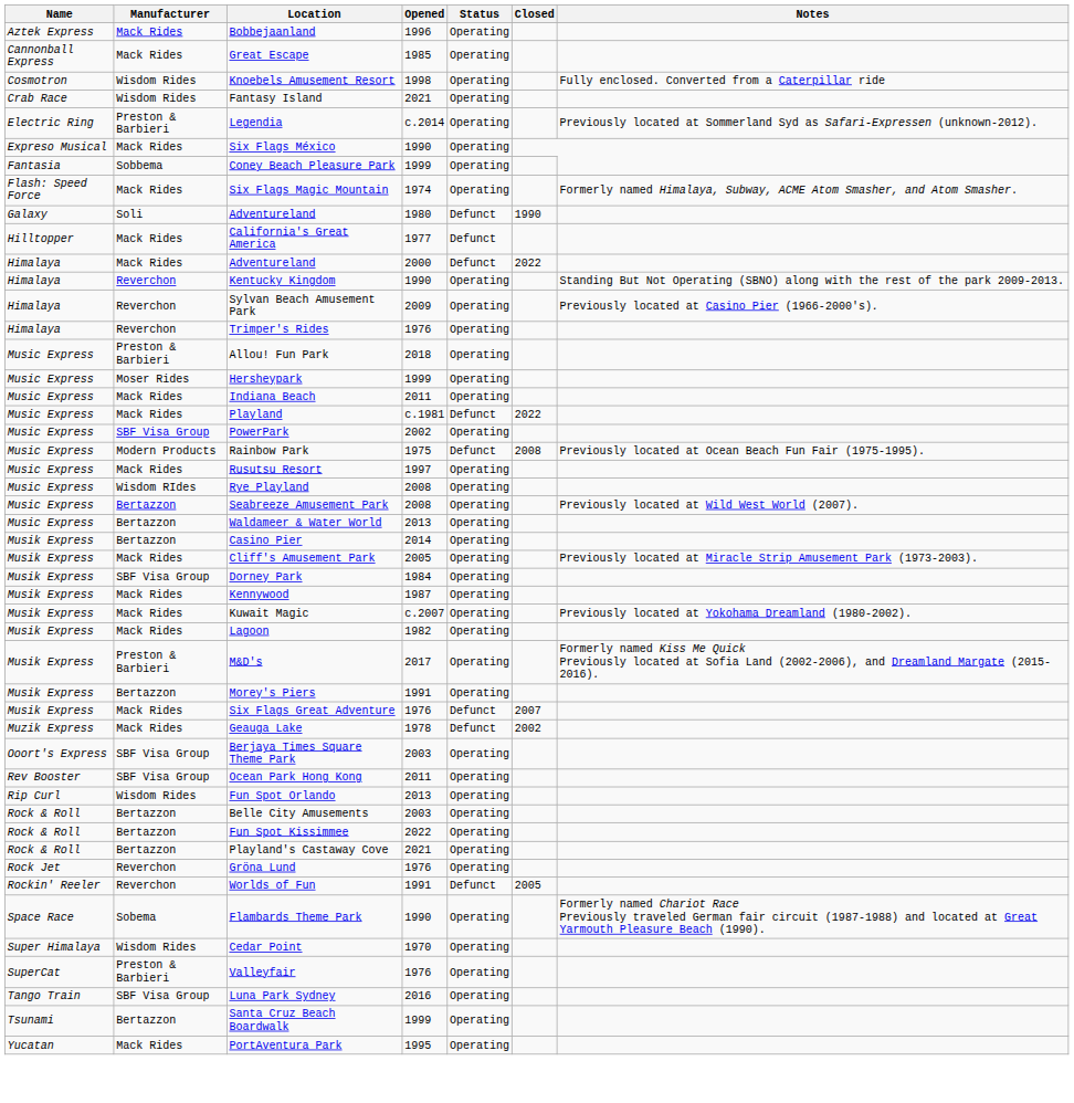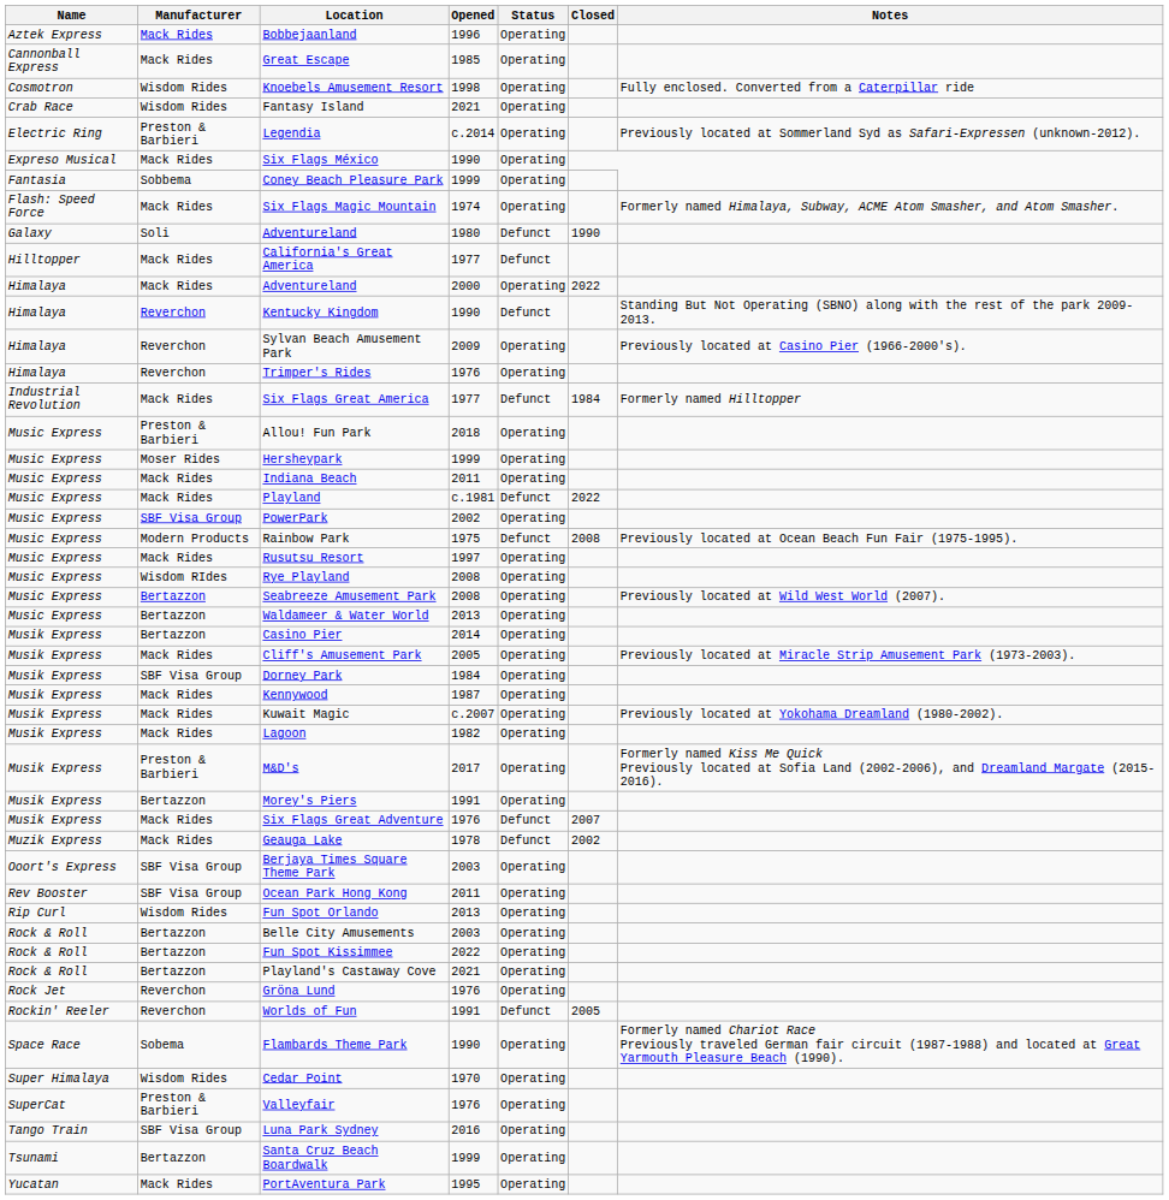 <table class="wikitable">
 <tr>
 <th>Name</th>
 <th>Manufacturer</th>
 <th>Location</th>
 <th>Opened</th>
 <th>Status</th>
 <th>Closed</th>
 <th>Notes</th>
 </tr>
 <tr>
 <td><em>Aztek Express</em></td>
 <td><a href='#'>Mack Rides</a></td>
 <td><a href='#'>Bobbejaanland</a></td>
 <td>1996</td>
 <td>Operating</td>
 <td></td>
 <td></td>
 </tr>
 <tr>
 <td><em>Cannonball Express</em></td>
 <td>Mack Rides</td>
 <td><a href='#'>Great Escape</a></td>
 <td>1985</td>
 <td>Operating</td>
 <td></td>
 <td></td>
 </tr>
 <tr>
 <td><em>Cosmotron</em></td>
 <td>Wisdom Rides</td>
 <td><a href='#'>Knoebels Amusement Resort</a></td>
 <td>1998</td>
 <td>Operating</td>
 <td></td>
 <td>Fully enclosed. Converted from a <a href='#'>Caterpillar</a> ride</td>
 </tr>
 <tr>
 <td><em>Crab Race</em></td>
 <td>Wisdom Rides</td>
 <td>Fantasy Island</td>
 <td>2021</td>
 <td>Operating</td>
 <td></td>
 <td></td>
 </tr>
 <tr>
 <td><em>Electric Ring</em></td>
 <td>Preston & Barbieri</td>
 <td><a href='#'>Legendia</a></td>
 <td>c.2014</td>
 <td>Operating</td>
 <td></td>
 <td>Previously located at Sommerland Syd as <em>Safari-Expressen</em> (unknown-2012).</td>
 </tr>
 <tr>
 <td><em>Expreso Musical</em></td>
 <td>Mack Rides</td>
 <td><a href='#'>Six Flags México</a></td>
 <td>1990</td>
 <td>Operating</td>
 </tr>
 <tr>
 <td><em>Fantasia</em></td>
 <td>Sobbema</td>
 <td><a href='#'>Coney Beach Pleasure Park</a></td>
 <td>1999</td>
 <td>Operating</td>
 <td></td>
 </tr>
 <tr>
 <td><em>Flash: Speed Force</em></td>
 <td>Mack Rides</td>
 <td><a href='#'>Six Flags Magic Mountain</a></td>
 <td>1974</td>
 <td>Operating</td>
 <td></td>
 <td>Formerly named <em>Himalaya, Subway, ACME Atom Smasher, and Atom Smasher</em>.</td>
 </tr>
 <tr>
 <td><em>Galaxy</em></td>
 <td>Soli</td>
 <td><a href='#'>Adventureland</a></td>
 <td>1980</td>
 <td>Defunct</td>
 <td>1990</td>
 <td></td>
 </tr>
 <tr>
 <td><em>Hilltopper</em></td>
 <td>Mack Rides</td>
 <td><a href='#'>California's Great America</a></td>
 <td>1977</td>
 <td>Defunct</td>
 <td></td>
 <td></td>
 </tr>
 <tr>
 <td><em>Himalaya</em></td>
 <td>Mack Rides</td>
 <td><a href='#'>Adventureland</a></td>
 <td>2000</td>
-<td>Defunct</td>
+<td>Operating</td>
 <td>2022</td>
 <td></td>
 </tr>
 <tr>
 <td><em>Himalaya</em></td>
 <td><a href='#'>Reverchon</a></td>
 <td><a href='#'>Kentucky Kingdom</a></td>
 <td>1990</td>
-<td>Operating</td>
+<td>Defunct</td>
 <td></td>
 <td>Standing But Not Operating (SBNO) along with the rest of the park 2009-2013.</td>
 </tr>
 <tr>
 <td><em>Himalaya</em></td>
 <td>Reverchon</td>
 <td>Sylvan Beach Amusement Park</td>
 <td>2009</td>
 <td>Operating</td>
 <td></td>
 <td>Previously located at <a href='#'>Casino Pier</a> (1966-2000's)<em>.</em></td>
 </tr>
 <tr>
 <td><em>Himalaya</em></td>
 <td>Reverchon</td>
 <td><a href='#'>Trimper's Rides</a></td>
 <td>1976</td>
 <td>Operating</td>
 <td></td>
 <td></td>
+</tr>
+<tr>
+<td><em>Industrial Revolution</em></td>
+<td>Mack Rides</td>
+<td><a href='#'>Six Flags Great America</a></td>
+<td>1977</td>
+<td>Defunct</td>
+<td>1984</td>
+<td>Formerly named <em>Hilltopper</em></td>
 </tr>
 <tr>
 <td><em>Music Express</em></td>
 <td>Preston & Barbieri</td>
 <td>Allou! Fun Park</td>
 <td>2018</td>
 <td>Operating</td>
 <td></td>
 <td></td>
 </tr>
 <tr>
 <td><em>Music Express</em></td>
 <td>Moser Rides</td>
 <td><a href='#'>Hersheypark</a></td>
 <td>1999</td>
 <td>Operating</td>
 <td></td>
 <td></td>
 </tr>
 <tr>
 <td><em>Music Express</em></td>
 <td>Mack Rides</td>
 <td><a href='#'>Indiana Beach</a></td>
 <td>2011</td>
 <td>Operating</td>
 <td></td>
 <td></td>
 </tr>
 <tr>
 <td><em>Music Express</em></td>
 <td>Mack Rides</td>
 <td><a href='#'>Playland</a></td>
 <td>c.1981</td>
 <td>Defunct</td>
 <td>2022</td>
 <td></td>
 </tr>
 <tr>
 <td><em>Music Express</em></td>
 <td><a href='#'>SBF Visa Group</a></td>
 <td><a href='#'>PowerPark</a></td>
 <td>2002</td>
 <td>Operating</td>
 <td></td>
 <td></td>
 </tr>
 <tr>
 <td><em>Music Express</em></td>
 <td>Modern Products</td>
 <td>Rainbow Park</td>
 <td>1975</td>
 <td>Defunct</td>
 <td>2008</td>
 <td>Previously located at Ocean Beach Fun Fair (1975-1995).</td>
 </tr>
 <tr>
 <td><em>Music Express</em></td>
 <td>Mack Rides</td>
 <td><a href='#'>Rusutsu Resort</a></td>
 <td>1997</td>
 <td>Operating</td>
 <td></td>
 <td></td>
 </tr>
 <tr>
 <td><em>Music Express</em></td>
 <td>Wisdom RIdes</td>
 <td><a href='#'>Rye Playland</a></td>
 <td>2008</td>
 <td>Operating</td>
 <td></td>
 <td></td>
 </tr>
 <tr>
 <td><em>Music Express</em></td>
 <td><a href='#'>Bertazzon</a></td>
 <td><a href='#'>Seabreeze Amusement Park</a></td>
 <td>2008</td>
 <td>Operating</td>
 <td></td>
 <td>Previously located at <a href='#'>Wild West World</a> (2007).</td>
 </tr>
 <tr>
 <td><em>Music Express</em></td>
 <td>Bertazzon</td>
 <td><a href='#'>Waldameer & Water World</a></td>
 <td>2013</td>
 <td>Operating</td>
 <td></td>
 <td></td>
 </tr>
 <tr>
 <td><em>Musik Express</em></td>
 <td>Bertazzon</td>
 <td><a href='#'>Casino Pier</a></td>
 <td>2014</td>
 <td>Operating</td>
 <td></td>
 <td></td>
 </tr>
 <tr>
 <td><em>Musik Express</em></td>
 <td>Mack Rides</td>
 <td><a href='#'>Cliff's Amusement Park</a></td>
 <td>2005</td>
 <td>Operating</td>
 <td></td>
 <td>Previously located at <a href='#'>Miracle Strip Amusement Park</a> (1973-2003).</td>
 </tr>
 <tr>
 <td><em>Musik Express</em></td>
 <td>SBF Visa Group</td>
 <td><a href='#'>Dorney Park</a></td>
 <td>1984</td>
 <td>Operating</td>
 <td></td>
 <td></td>
 </tr>
 <tr>
 <td><em>Musik Express</em></td>
 <td>Mack Rides</td>
 <td><a href='#'>Kennywood</a></td>
 <td>1987</td>
 <td>Operating</td>
 <td></td>
 <td></td>
 </tr>
 <tr>
 <td><em>Musik Express</em></td>
 <td>Mack Rides</td>
 <td>Kuwait Magic</td>
 <td>c.2007</td>
 <td>Operating</td>
 <td></td>
 <td>Previously located at <a href='#'>Yokohama Dreamland</a> (1980-2002).</td>
 </tr>
 <tr>
 <td><em>Musik Express</em></td>
 <td>Mack Rides</td>
 <td><a href='#'>Lagoon</a></td>
 <td>1982</td>
 <td>Operating</td>
 <td></td>
 <td></td>
 </tr>
 <tr>
 <td><em>Musik Express</em></td>
 <td>Preston & Barbieri</td>
 <td><a href='#'>M&D's</a></td>
 <td>2017</td>
 <td>Operating</td>
 <td></td>
 <td>Formerly named <em>Kiss Me Quick</em><br>Previously located at Sofia Land (2002-2006), and <a href='#'>Dreamland Margate</a> (2015-2016)<em>.</em></td>
 </tr>
 <tr>
 <td><em>Musik Express</em></td>
 <td>Bertazzon</td>
 <td><a href='#'>Morey's Piers</a></td>
 <td>1991</td>
 <td>Operating</td>
 <td></td>
 <td></td>
 </tr>
 <tr>
 <td><em>Musik Express</em></td>
 <td>Mack Rides</td>
 <td><a href='#'>Six Flags Great Adventure</a></td>
 <td>1976</td>
 <td>Defunct</td>
 <td>2007</td>
 <td></td>
 </tr>
 <tr>
 <td><em>Muzik Express</em></td>
 <td>Mack Rides</td>
 <td><a href='#'>Geauga Lake</a></td>
 <td>1978</td>
 <td>Defunct</td>
 <td>2002</td>
 <td></td>
 </tr>
 <tr>
 <td><em>Ooort's Express</em></td>
 <td>SBF Visa Group</td>
 <td><a href='#'>Berjaya Times Square Theme Park</a></td>
 <td>2003</td>
 <td>Operating</td>
 <td></td>
 <td></td>
 </tr>
 <tr>
 <td><em>Rev Booster</em></td>
 <td>SBF Visa Group</td>
 <td><a href='#'>Ocean Park Hong Kong</a></td>
 <td>2011</td>
 <td>Operating</td>
 <td></td>
 <td></td>
 </tr>
 <tr>
 <td><em>Rip Curl</em></td>
 <td>Wisdom Rides</td>
 <td><a href='#'>Fun Spot Orlando</a></td>
 <td>2013</td>
 <td>Operating</td>
 <td></td>
 <td></td>
 </tr>
 <tr>
 <td><em>Rock & Roll</em></td>
 <td>Bertazzon</td>
 <td>Belle City Amusements</td>
 <td>2003</td>
 <td>Operating</td>
 <td></td>
 <td></td>
 </tr>
 <tr>
 <td><em>Rock & Roll</em></td>
 <td>Bertazzon</td>
 <td><a href='#'>Fun Spot Kissimmee</a></td>
 <td>2022</td>
 <td>Operating</td>
 <td></td>
 <td></td>
 </tr>
 <tr>
 <td><em>Rock & Roll</em></td>
 <td>Bertazzon</td>
 <td>Playland's Castaway Cove</td>
 <td>2021</td>
 <td>Operating</td>
 <td></td>
 <td></td>
 </tr>
 <tr>
 <td><em>Rock Jet</em></td>
 <td>Reverchon</td>
 <td><a href='#'>Gröna Lund</a></td>
 <td>1976</td>
 <td>Operating</td>
 <td></td>
 <td></td>
 </tr>
 <tr>
 <td><em>Rockin' Reeler</em></td>
 <td>Reverchon</td>
 <td><a href='#'>Worlds of Fun</a></td>
 <td>1991</td>
 <td>Defunct</td>
 <td>2005</td>
 <td></td>
 </tr>
 <tr>
 <td><em>Space Race</em></td>
 <td>Sobema</td>
 <td><a href='#'>Flambards Theme Park</a></td>
 <td>1990</td>
 <td>Operating</td>
 <td></td>
 <td>Formerly named <em>Chariot Race</em><br>Previously traveled German fair circuit (1987-1988) and located at <a href='#'>Great Yarmouth Pleasure Beach</a> (1990).</td>
 </tr>
 <tr>
 <td><em>Super Himalaya</em></td>
 <td>Wisdom Rides</td>
 <td><a href='#'>Cedar Point</a></td>
 <td>1970</td>
 <td>Operating</td>
 <td></td>
 <td></td>
 </tr>
 <tr>
 <td><em>SuperCat</em></td>
 <td>Preston & Barbieri</td>
 <td><a href='#'>Valleyfair</a></td>
 <td>1976</td>
 <td>Operating</td>
 <td></td>
 <td></td>
 </tr>
 <tr>
 <td><em>Tango Train</em></td>
 <td>SBF Visa Group</td>
 <td><a href='#'>Luna Park Sydney</a></td>
 <td>2016</td>
 <td>Operating</td>
 <td></td>
 <td></td>
 </tr>
 <tr>
 <td><em>Tsunami</em></td>
 <td>Bertazzon</td>
 <td><a href='#'>Santa Cruz Beach Boardwalk</a></td>
 <td>1999</td>
 <td>Operating</td>
 <td></td>
 <td></td>
 </tr>
 <tr>
 <td><em>Yucatan</em></td>
 <td>Mack Rides</td>
 <td><a href='#'>PortAventura Park</a></td>
 <td>1995</td>
 <td>Operating</td>
 <td></td>
 <td></td>
 </tr>
 </table>
